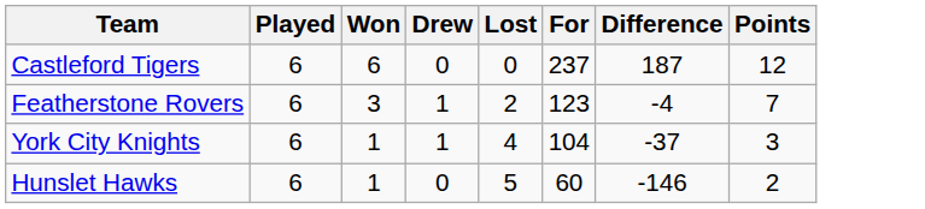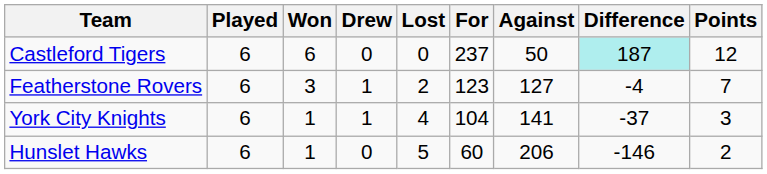 <table class="wikitable" style="text-align:center;">
 <tr>
 <th>Team</th>
 <th>Played</th>
 <th>Won</th>
 <th>Drew</th>
 <th>Lost</th>
 <th>For</th>
+<th>Against</th>
 <th>Difference</th>
 <th>Points</th>
 </tr>
 <tr ---->
 <td style="text-align:left;"><a href='#'>Castleford Tigers</a></td>
 <td>6</td>
 <td>6</td>
 <td>0</td>
 <td>0</td>
 <td>237</td>
-<td>187</td>
+<td>50</td>
+<td style="background: paleturquoise;">187</td>
 <td>12</td>
 </tr>
 <tr ---->
 <td style="text-align:left;"><a href='#'>Featherstone Rovers</a></td>
 <td>6</td>
 <td>3</td>
 <td>1</td>
 <td>2</td>
 <td>123</td>
+<td>127</td>
 <td>-4</td>
 <td>7</td>
 </tr>
 <tr ---->
 <td style="text-align:left;"><a href='#'>York City Knights</a></td>
 <td>6</td>
 <td>1</td>
 <td>1</td>
 <td>4</td>
 <td>104</td>
+<td>141</td>
 <td>-37</td>
 <td>3</td>
 </tr>
 <tr ---->
 <td style="text-align:left;"><a href='#'>Hunslet Hawks</a></td>
 <td>6</td>
 <td>1</td>
 <td>0</td>
 <td>5</td>
 <td>60</td>
+<td>206</td>
 <td>-146</td>
 <td>2</td>
 </tr>
 </table>
